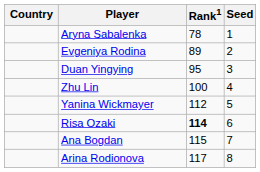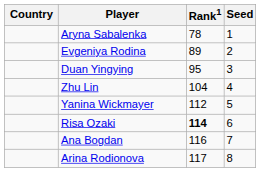 <table class="sortable wikitable">
 <tr>
 <th width="70">Country</th>
 <th width="175">Player</th>
 <th>Rank<sup>1</sup></th>
 <th>Seed</th>
 </tr>
 <tr>
 <td></td>
 <td><a href='#'>Aryna Sabalenka</a></td>
 <td>78</td>
 <td>1</td>
 </tr>
 <tr>
 <td></td>
 <td><a href='#'>Evgeniya Rodina</a></td>
 <td>89</td>
 <td>2</td>
 </tr>
 <tr>
 <td></td>
 <td><a href='#'>Duan Yingying</a></td>
 <td>95</td>
 <td>3</td>
 </tr>
 <tr>
 <td></td>
 <td><a href='#'>Zhu Lin</a></td>
-<td>100</td>
+<td>104</td>
 <td>4</td>
 </tr>
 <tr>
 <td></td>
 <td><a href='#'>Yanina Wickmayer</a></td>
 <td>112</td>
 <td>5</td>
 </tr>
 <tr>
 <td></td>
 <td><a href='#'>Risa Ozaki</a></td>
 <td><strong>114</strong></td>
 <td>6</td>
 </tr>
 <tr>
 <td></td>
 <td><a href='#'>Ana Bogdan</a></td>
-<td>115</td>
+<td>116</td>
 <td>7</td>
 </tr>
 <tr>
 <td></td>
 <td><a href='#'>Arina Rodionova</a></td>
 <td>117</td>
 <td>8</td>
 </tr>
 </table>
